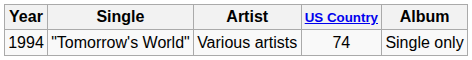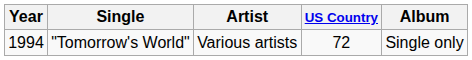 <table class="wikitable">
 <tr>
 <th>Year</th>
 <th>Single</th>
 <th>Artist</th>
 <th><small><a href='#'>US Country</a></small></th>
 <th>Album</th>
 </tr>
 <tr>
 <td>1994</td>
 <td>"Tomorrow's World"</td>
 <td style="text-align:center;">Various artists</td>
-<td style="text-align:center;">74</td>
+<td style="text-align:center;">72</td>
 <td>Single only</td>
 </tr>
 </table>
